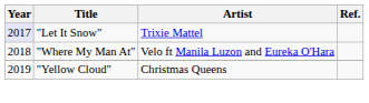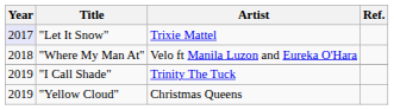 <table class="wikitable">
 <tr>
 <th>Year</th>
 <th>Title</th>
 <th>Artist</th>
 <th>Ref.</th>
 </tr>
 <tr>
 <td style="background: lavender;">2017</td>
 <td>"Let It Snow"</td>
 <td><a href='#'>Trixie Mattel</a></td>
 <td></td>
 </tr>
 <tr>
 <td>2018</td>
 <td>"Where My Man At"</td>
 <td>Velo ft <a href='#'>Manila Luzon</a> and <a href='#'>Eureka O'Hara</a></td>
 <td></td>
 </tr>
 <tr>
 </tr>
 <tr>
 <td>2019</td>
+<td>"I Call Shade"</td>
+<td><a href='#'>Trinity The Tuck</a></td>
+<td></td>
+</tr>
+<tr>
+<td>2019</td>
 <td>"Yellow Cloud"</td>
 <td>Christmas Queens</td>
 <td></td>
 </tr>
 </table>
